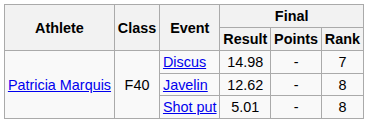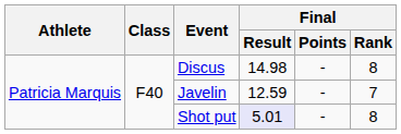 <table class=wikitable style="font-size:90%">
 <tr>
 <th rowspan="2">Athlete</th>
 <th rowspan="2">Class</th>
 <th rowspan="2">Event</th>
 <th colspan="3">Final</th>
 </tr>
 <tr>
 <th>Result</th>
 <th>Points</th>
 <th>Rank</th>
 </tr>
 <tr>
 <td rowspan="3"><a href='#'>Patricia Marquis</a></td>
 <td rowspan="3" style="text-align:center;">F40</td>
 <td><a href='#'>Discus</a></td>
 <td style="text-align:center;">14.98</td>
 <td style="text-align:center;">-</td>
+<td style="text-align:center;">8</td>
+</tr>
+<tr>
+<td><a href='#'>Javelin</a></td>
+<td style="text-align:center;">12.59</td>
+<td style="text-align:center;">-</td>
 <td style="text-align:center;">7</td>
 </tr>
 <tr>
-<td><a href='#'>Javelin</a></td>
-<td style="text-align:center;">12.62</td>
-<td style="text-align:center;">-</td>
-<td style="text-align:center;">8</td>
-</tr>
-<tr>
 <td><a href='#'>Shot put</a></td>
-<td style="text-align:center;">5.01</td>
+<td style="background: lavender; text-align:center;">5.01</td>
 <td style="text-align:center;">-</td>
 <td style="text-align:center;">8</td>
 </tr>
 </table>
